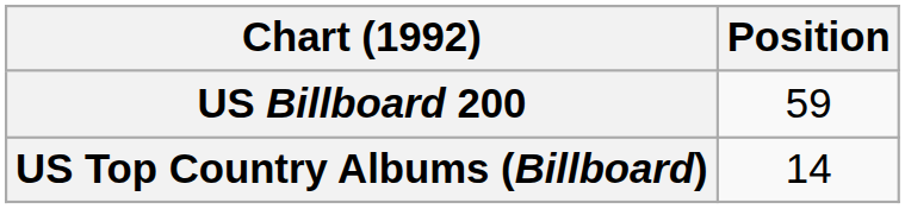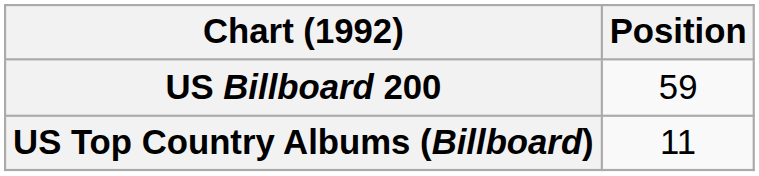 <table class="wikitable sortable plainrowheaders" style="text-align:center">
 <tr>
 <th scope="col">Chart (1992)</th>
 <th scope="col">Position</th>
 </tr>
 <tr>
 <th scope="row">US <em>Billboard</em> 200</th>
 <td>59</td>
 </tr>
 <tr>
 <th scope="row">US Top Country Albums (<em>Billboard</em>)</th>
-<td>14</td>
+<td>11</td>
 </tr>
 </table>
